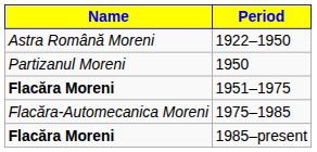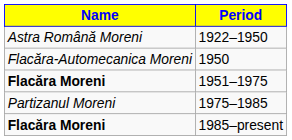 <table class="wikitable" style="font-size:95%; text-align: left;">
 <tr>
 <th style="background:#FFFF00;color:#0000FF;border:1px solid #0000FF;">Name</th>
 <th style="background:#FFFF00;color:#0000FF;border:1px solid #0000FF;">Period</th>
 </tr>
 <tr>
 <td><em>Astra Română Moreni</em></td>
 <td>1922–1950</td>
 </tr>
 <tr>
-<td><em>Partizanul Moreni</em></td>
+<td><em>Flacăra-Automecanica Moreni</em></td>
 <td>1950</td>
 </tr>
 <tr>
 <td><strong>Flacăra Moreni</strong></td>
 <td>1951–1975</td>
 </tr>
 <tr>
-<td><em>Flacăra-Automecanica Moreni</em></td>
+<td><em>Partizanul Moreni</em></td>
 <td>1975–1985</td>
 </tr>
 <tr>
 <td><strong>Flacăra Moreni</strong></td>
 <td>1985–present</td>
 </tr>
 </table>
